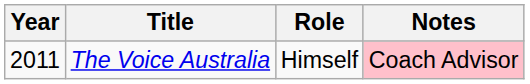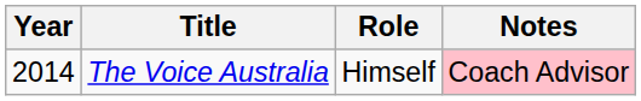 <table class="wikitable sortable">
 <tr>
 <th>Year</th>
 <th>Title</th>
 <th>Role</th>
 <th class="unsortable">Notes</th>
 </tr>
 <tr>
-<td>2011</td>
+<td>2014</td>
 <td><a href='#'><em>The Voice Australia</em></a></td>
 <td>Himself</td>
 <td style="background: pink;">Coach Advisor</td>
 </tr>
 </table>
